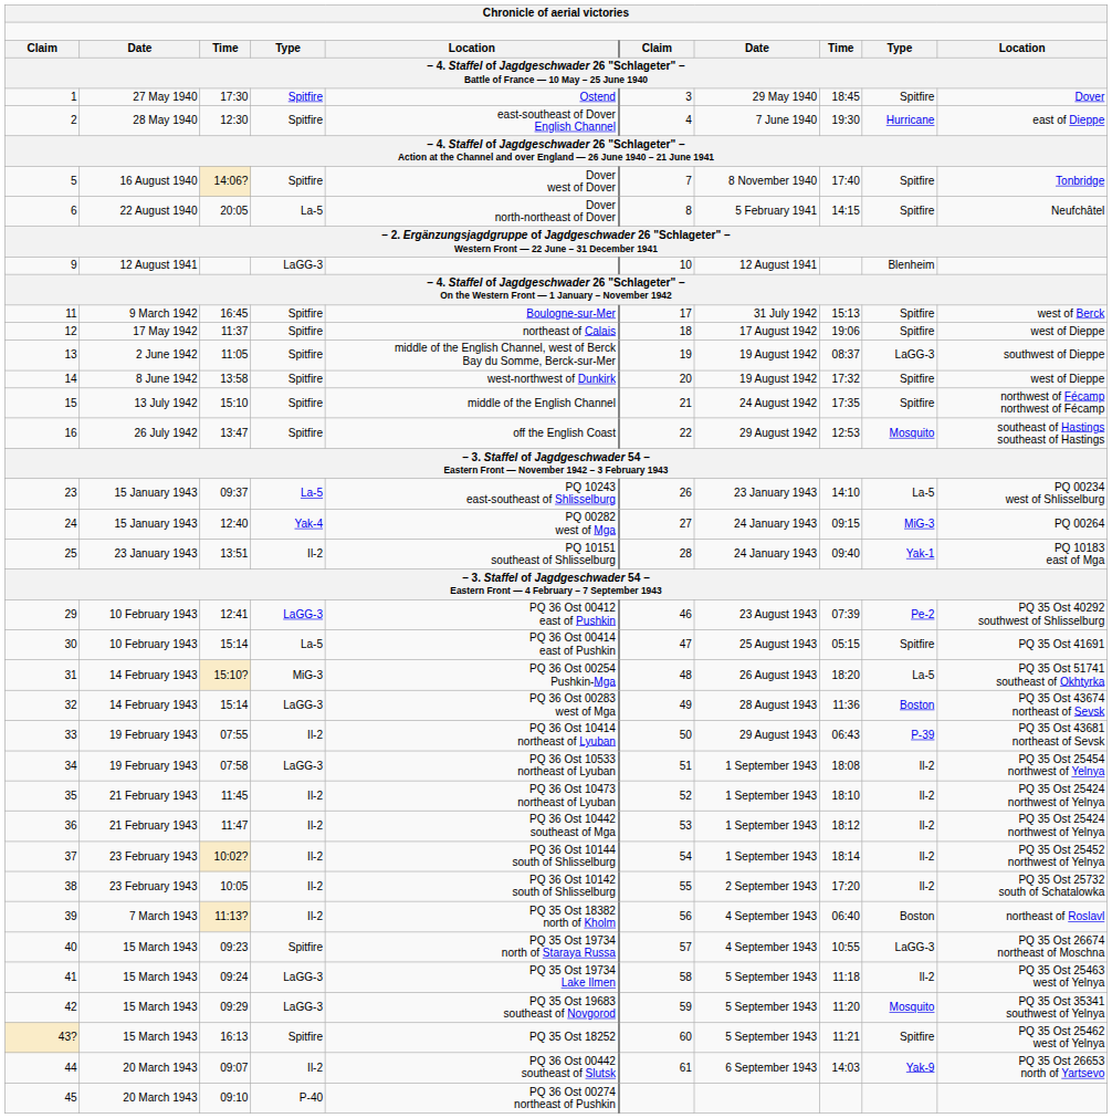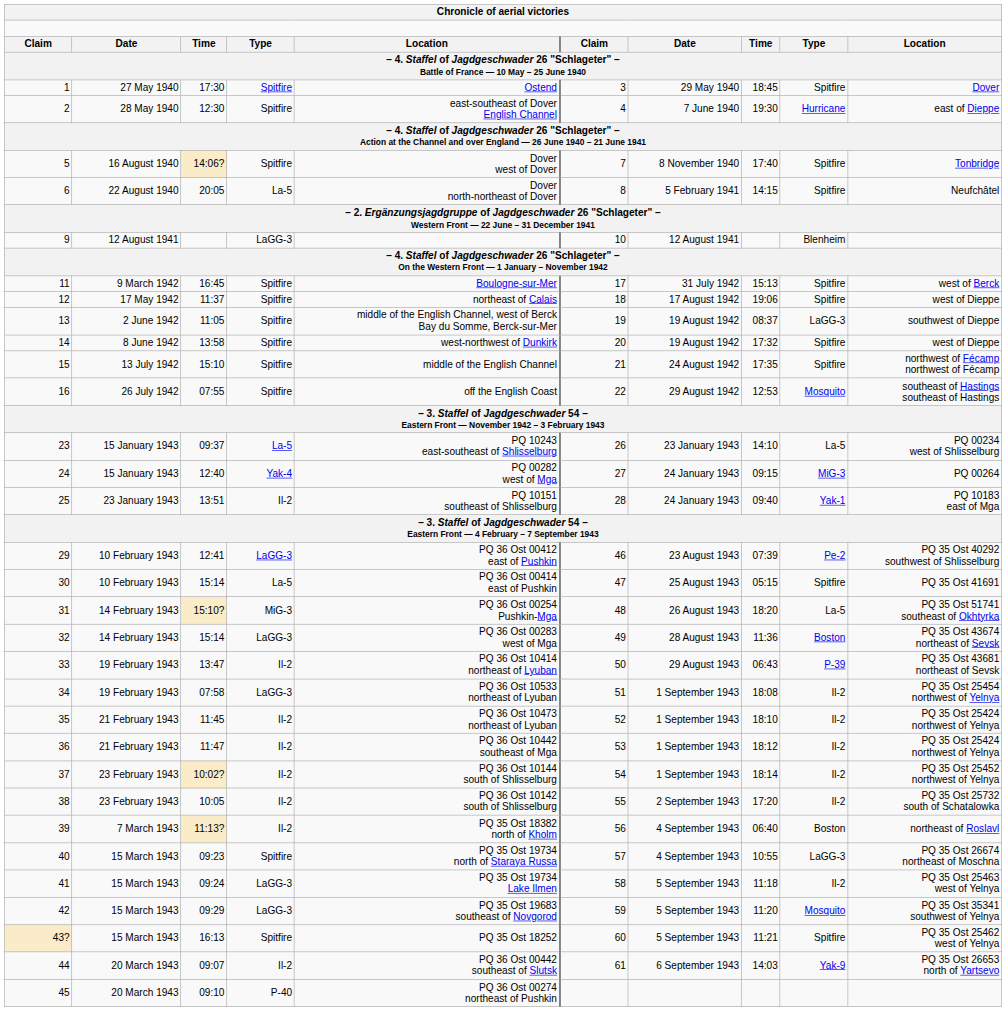 <table class="wikitable plainrowheaders collapsible" style="margin-left: auto; margin-right: auto; border: none; text-align:right; width: 100%;">
 <tr>
 <th colspan="10">Chronicle of aerial victories</th>
 </tr>
 <tr>
 <td colspan="10" style="text-align: left;"><br></td>
 </tr>
 <tr>
 <th scope="col" width="100px">Claim</th>
 <th scope="col">Date</th>
 <th scope="col">Time</th>
 <th scope="col" width="100px">Type</th>
 <th scope="col">Location</th>
 <th scope="col" style="border-left: 3px solid grey;" width="100px">Claim</th>
 <th scope="col">Date</th>
 <th scope="col">Time</th>
 <th scope="col" width="100px">Type</th>
 <th scope="col">Location</th>
 </tr>
 <tr>
 <th colspan="10">– 4. <em>Staffel</em> of <em>Jagdgeschwader</em> 26 "Schlageter" –<br><small>Battle of France — 10 May – 25 June 1940</small></th>
 </tr>
 <tr>
 <td>1</td>
 <td>27 May 1940</td>
 <td>17:30</td>
 <td><a href='#'>Spitfire</a></td>
 <td><a href='#'>Ostend</a></td>
 <td style="border-left: 3px solid grey;">3</td>
 <td>29 May 1940</td>
 <td>18:45</td>
 <td>Spitfire</td>
 <td><a href='#'>Dover</a></td>
 </tr>
 <tr>
 <td>2</td>
 <td>28 May 1940</td>
 <td>12:30</td>
 <td>Spitfire</td>
 <td>east-southeast of Dover<br><a href='#'>English Channel</a></td>
 <td style="border-left: 3px solid grey;">4</td>
 <td>7 June 1940</td>
 <td>19:30</td>
 <td><a href='#'>Hurricane</a></td>
 <td>east of <a href='#'>Dieppe</a></td>
 </tr>
 <tr>
 <th colspan="10">– 4. <em>Staffel</em> of <em>Jagdgeschwader</em> 26 "Schlageter" –<br><small>Action at the Channel and over England — 26 June 1940 – 21 June 1941</small></th>
 </tr>
 <tr>
 <td>5</td>
 <td>16 August 1940</td>
 <td style="background:#faecc8">14:06?</td>
 <td>Spitfire</td>
 <td>Dover<br>west of Dover</td>
 <td style="border-left: 3px solid grey;">7</td>
 <td>8 November 1940</td>
 <td>17:40</td>
 <td>Spitfire</td>
 <td><a href='#'>Tonbridge</a></td>
 </tr>
 <tr>
 <td>6</td>
 <td>22 August 1940</td>
 <td>20:05</td>
 <td>La-5</td>
 <td>Dover<br>north-northeast of Dover</td>
 <td style="border-left: 3px solid grey;">8</td>
 <td>5 February 1941</td>
 <td>14:15</td>
 <td>Spitfire</td>
 <td>Neufchâtel</td>
 </tr>
 <tr>
 <th colspan="10">– 2. <em>Ergänzungsjagdgruppe</em> of <em>Jagdgeschwader</em> 26 "Schlageter" –<br><small>Western Front — 22 June – 31 December 1941</small></th>
 </tr>
 <tr>
 <td>9</td>
 <td>12 August 1941</td>
 <td></td>
 <td>LaGG-3</td>
 <td></td>
 <td style="border-left: 3px solid grey;">10</td>
 <td>12 August 1941</td>
 <td></td>
 <td>Blenheim</td>
 <td></td>
 </tr>
 <tr>
 <th colspan="10">– 4. <em>Staffel</em> of <em>Jagdgeschwader</em> 26 "Schlageter" –<br><small>On the Western Front — 1 January – November 1942</small></th>
 </tr>
 <tr>
 <td>11</td>
 <td>9 March 1942</td>
 <td>16:45</td>
 <td>Spitfire</td>
 <td><a href='#'>Boulogne-sur-Mer</a></td>
 <td style="border-left: 3px solid grey;">17</td>
 <td>31 July 1942</td>
 <td>15:13</td>
 <td>Spitfire</td>
 <td>west of <a href='#'>Berck</a></td>
 </tr>
 <tr>
 <td>12</td>
 <td>17 May 1942</td>
 <td>11:37</td>
 <td>Spitfire</td>
 <td> northeast of <a href='#'>Calais</a></td>
 <td style="border-left: 3px solid grey;">18</td>
 <td>17 August 1942</td>
 <td>19:06</td>
 <td>Spitfire</td>
 <td>west of Dieppe</td>
 </tr>
 <tr>
 <td>13</td>
 <td>2 June 1942</td>
 <td>11:05</td>
 <td>Spitfire</td>
 <td>middle of the English Channel, west of Berck<br>Bay du Somme, Berck-sur-Mer</td>
 <td style="border-left: 3px solid grey;">19</td>
 <td>19 August 1942</td>
 <td>08:37</td>
 <td>LaGG-3</td>
 <td>southwest of Dieppe</td>
 </tr>
 <tr>
 <td>14</td>
 <td>8 June 1942</td>
 <td>13:58</td>
 <td>Spitfire</td>
 <td>west-northwest of <a href='#'>Dunkirk</a></td>
 <td style="border-left: 3px solid grey;">20</td>
 <td>19 August 1942</td>
 <td>17:32</td>
 <td>Spitfire</td>
 <td>west of Dieppe</td>
 </tr>
 <tr>
 <td>15</td>
 <td>13 July 1942</td>
 <td>15:10</td>
 <td>Spitfire</td>
 <td>middle of the English Channel</td>
 <td style="border-left: 3px solid grey;">21</td>
 <td>24 August 1942</td>
 <td>17:35</td>
 <td>Spitfire</td>
 <td>northwest of <a href='#'>Fécamp</a><br> northwest of Fécamp</td>
 </tr>
 <tr>
 <td>16</td>
 <td>26 July 1942</td>
-<td>13:47</td>
+<td>07:55</td>
 <td>Spitfire</td>
 <td>off the English Coast</td>
 <td style="border-left: 3px solid grey;">22</td>
 <td>29 August 1942</td>
 <td>12:53</td>
 <td><a href='#'>Mosquito</a></td>
 <td>southeast of <a href='#'>Hastings</a><br> southeast of Hastings</td>
 </tr>
 <tr>
 <th colspan="10">– 3. <em>Staffel</em> of <em>Jagdgeschwader</em> 54 –<br><small>Eastern Front — November 1942 – 3 February 1943</small></th>
 </tr>
 <tr>
 <td>23</td>
 <td>15 January 1943</td>
 <td>09:37</td>
 <td><a href='#'>La-5</a></td>
 <td>PQ 10243<br> east-southeast of <a href='#'>Shlisselburg</a></td>
 <td style="border-left: 3px solid grey;">26</td>
 <td>23 January 1943</td>
 <td>14:10</td>
 <td>La-5</td>
 <td>PQ 00234<br> west of Shlisselburg</td>
 </tr>
 <tr>
 <td>24</td>
 <td>15 January 1943</td>
 <td>12:40</td>
 <td><a href='#'>Yak-4</a></td>
 <td>PQ 00282<br> west of <a href='#'>Mga</a></td>
 <td style="border-left: 3px solid grey;">27</td>
 <td>24 January 1943</td>
 <td>09:15</td>
 <td><a href='#'>MiG-3</a></td>
 <td>PQ 00264</td>
 </tr>
 <tr>
 <td>25</td>
 <td>23 January 1943</td>
 <td>13:51</td>
 <td>Il-2</td>
 <td>PQ 10151<br>southeast of Shlisselburg</td>
 <td style="border-left: 3px solid grey;">28</td>
 <td>24 January 1943</td>
 <td>09:40</td>
 <td><a href='#'>Yak-1</a></td>
 <td>PQ 10183<br>east of Mga</td>
 </tr>
 <tr>
 <th colspan="10">– 3. <em>Staffel</em> of <em>Jagdgeschwader</em> 54 –<br><small>Eastern Front — 4 February – 7 September 1943</small></th>
 </tr>
 <tr>
 <td>29</td>
 <td>10 February 1943</td>
 <td>12:41</td>
 <td><a href='#'>LaGG-3</a></td>
 <td>PQ 36 Ost 00412<br> east of <a href='#'>Pushkin</a></td>
 <td style="border-left: 3px solid grey;">46</td>
 <td>23 August 1943</td>
 <td>07:39</td>
 <td><a href='#'>Pe-2</a></td>
 <td>PQ 35 Ost 40292<br> southwest of Shlisselburg</td>
 </tr>
 <tr>
 <td>30</td>
 <td>10 February 1943</td>
 <td>15:14</td>
 <td>La-5</td>
 <td>PQ 36 Ost 00414<br> east of Pushkin</td>
 <td style="border-left: 3px solid grey;">47</td>
 <td>25 August 1943</td>
 <td>05:15</td>
 <td>Spitfire</td>
 <td>PQ 35 Ost 41691</td>
 </tr>
 <tr>
 <td>31</td>
 <td>14 February 1943</td>
 <td style="background:#faecc8">15:10?</td>
 <td>MiG-3</td>
 <td>PQ 36 Ost 00254<br>Pushkin-<a href='#'>Mga</a></td>
 <td style="border-left: 3px solid grey;">48</td>
 <td>26 August 1943</td>
 <td>18:20</td>
 <td>La-5</td>
 <td>PQ 35 Ost 51741<br> southeast of <a href='#'>Okhtyrka</a></td>
 </tr>
 <tr>
 <td>32</td>
 <td>14 February 1943</td>
 <td>15:14</td>
 <td>LaGG-3</td>
 <td>PQ 36 Ost 00283<br> west of Mga</td>
 <td style="border-left: 3px solid grey;">49</td>
 <td>28 August 1943</td>
 <td>11:36</td>
 <td><a href='#'>Boston</a></td>
 <td>PQ 35 Ost 43674<br> northeast of <a href='#'>Sevsk</a></td>
 </tr>
 <tr>
 <td>33</td>
 <td>19 February 1943</td>
-<td>07:55</td>
+<td>13:47</td>
 <td>Il-2</td>
 <td>PQ 36 Ost 10414<br> northeast of <a href='#'>Lyuban</a></td>
 <td style="border-left: 3px solid grey;">50</td>
 <td>29 August 1943</td>
 <td>06:43</td>
 <td><a href='#'>P-39</a></td>
 <td>PQ 35 Ost 43681<br> northeast of Sevsk</td>
 </tr>
 <tr>
 <td>34</td>
 <td>19 February 1943</td>
 <td>07:58</td>
 <td>LaGG-3</td>
 <td>PQ 36 Ost 10533<br> northeast of Lyuban</td>
 <td style="border-left: 3px solid grey;">51</td>
 <td>1 September 1943</td>
 <td>18:08</td>
 <td>Il-2</td>
 <td>PQ 35 Ost 25454<br> northwest of <a href='#'>Yelnya</a></td>
 </tr>
 <tr>
 <td>35</td>
 <td>21 February 1943</td>
 <td>11:45</td>
 <td>Il-2</td>
 <td>PQ 36 Ost 10473<br> northeast of Lyuban</td>
 <td style="border-left: 3px solid grey;">52</td>
 <td>1 September 1943</td>
 <td>18:10</td>
 <td>Il-2</td>
 <td>PQ 35 Ost 25424<br> northwest of Yelnya</td>
 </tr>
 <tr>
 <td>36</td>
 <td>21 February 1943</td>
 <td>11:47</td>
 <td>Il-2</td>
 <td>PQ 36 Ost 10442<br> southeast of Mga</td>
 <td style="border-left: 3px solid grey;">53</td>
 <td>1 September 1943</td>
 <td>18:12</td>
 <td>Il-2</td>
 <td>PQ 35 Ost 25424<br> northwest of Yelnya</td>
 </tr>
 <tr>
 <td>37</td>
 <td>23 February 1943</td>
 <td style="background:#faecc8">10:02?</td>
 <td>Il-2</td>
 <td>PQ 36 Ost 10144<br>south of Shlisselburg</td>
 <td style="border-left: 3px solid grey;">54</td>
 <td>1 September 1943</td>
 <td>18:14</td>
 <td>Il-2</td>
 <td>PQ 35 Ost 25452<br> northwest of Yelnya</td>
 </tr>
 <tr>
 <td>38</td>
 <td>23 February 1943</td>
 <td>10:05</td>
 <td>Il-2</td>
 <td>PQ 36 Ost 10142<br>south of Shlisselburg</td>
 <td style="border-left: 3px solid grey;">55</td>
 <td>2 September 1943</td>
 <td>17:20</td>
 <td>Il-2</td>
 <td>PQ 35 Ost 25732<br> south of Schatalowka</td>
 </tr>
 <tr>
 <td>39</td>
 <td>7 March 1943</td>
 <td style="background:#faecc8">11:13?</td>
 <td>Il-2</td>
 <td>PQ 35 Ost 18382<br> north of <a href='#'>Kholm</a></td>
 <td style="border-left: 3px solid grey;">56</td>
 <td>4 September 1943</td>
 <td>06:40</td>
 <td>Boston</td>
 <td>northeast of <a href='#'>Roslavl</a></td>
 </tr>
 <tr>
 <td>40</td>
 <td>15 March 1943</td>
 <td>09:23</td>
 <td>Spitfire</td>
 <td>PQ 35 Ost 19734<br> north of <a href='#'>Staraya Russa</a></td>
 <td style="border-left: 3px solid grey;">57</td>
 <td>4 September 1943</td>
 <td>10:55</td>
 <td>LaGG-3</td>
 <td>PQ 35 Ost 26674<br> northeast of Moschna</td>
 </tr>
 <tr>
 <td>41</td>
 <td>15 March 1943</td>
 <td>09:24</td>
 <td>LaGG-3</td>
 <td>PQ 35 Ost 19734<br><a href='#'>Lake Ilmen</a></td>
 <td style="border-left: 3px solid grey;">58</td>
 <td>5 September 1943</td>
 <td>11:18</td>
 <td>Il-2</td>
 <td>PQ 35 Ost 25463<br> west of Yelnya</td>
 </tr>
 <tr>
 <td>42</td>
 <td>15 March 1943</td>
 <td>09:29</td>
 <td>LaGG-3</td>
 <td>PQ 35 Ost 19683<br> southeast of <a href='#'>Novgorod</a></td>
 <td style="border-left: 3px solid grey;">59</td>
 <td>5 September 1943</td>
 <td>11:20</td>
 <td><a href='#'>Mosquito</a></td>
 <td>PQ 35 Ost 35341<br> southwest of Yelnya</td>
 </tr>
 <tr>
 <td style="background:#faecc8">43?</td>
 <td>15 March 1943</td>
 <td>16:13</td>
 <td>Spitfire</td>
 <td>PQ 35 Ost 18252</td>
 <td style="border-left: 3px solid grey;">60</td>
 <td>5 September 1943</td>
 <td>11:21</td>
 <td>Spitfire</td>
 <td>PQ 35 Ost 25462<br> west of Yelnya</td>
 </tr>
 <tr>
 <td>44</td>
 <td>20 March 1943</td>
 <td>09:07</td>
 <td>Il-2</td>
 <td>PQ 36 Ost 00442<br> southeast of <a href='#'>Slutsk</a></td>
 <td style="border-left: 3px solid grey;">61</td>
 <td>6 September 1943</td>
 <td>14:03</td>
 <td><a href='#'>Yak-9</a></td>
 <td>PQ 35 Ost 26653<br> north of <a href='#'>Yartsevo</a></td>
 </tr>
 <tr>
 <td>45</td>
 <td>20 March 1943</td>
 <td>09:10</td>
 <td>P-40</td>
 <td>PQ 36 Ost 00274<br> northeast of Pushkin</td>
 <td style="border-left: 3px solid grey;"></td>
 <td></td>
 <td></td>
 <td></td>
 <td></td>
 </tr>
 </table>
